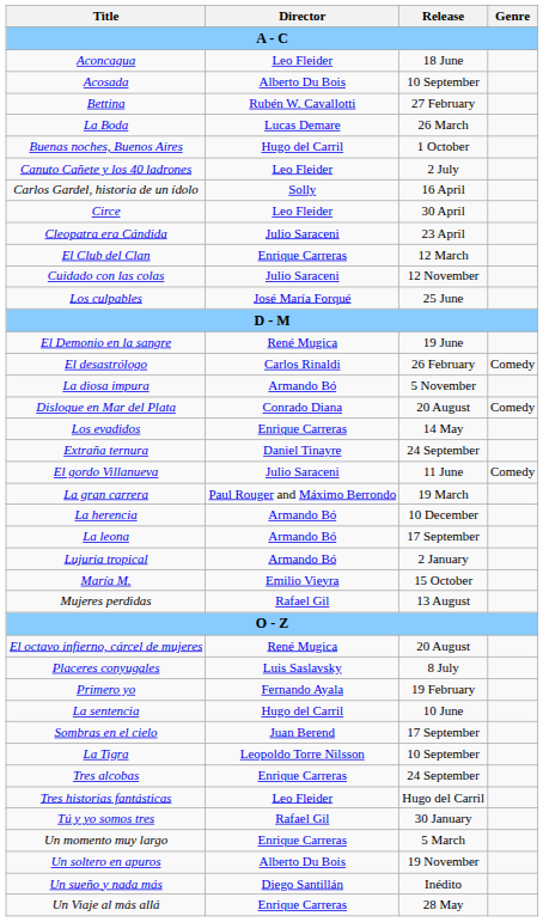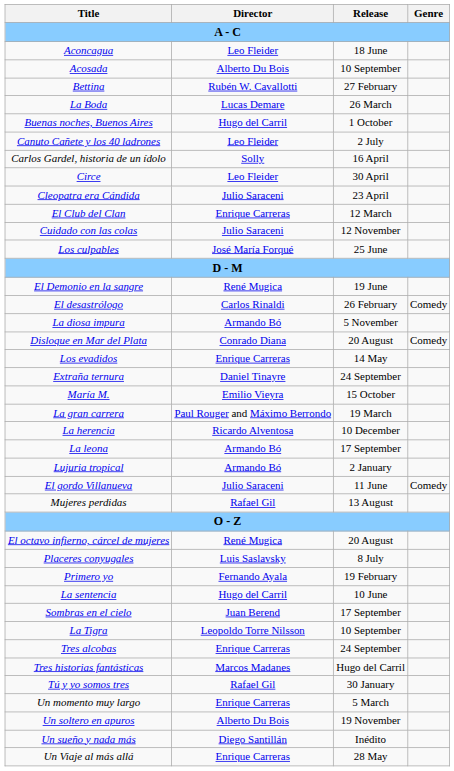 <table class="wikitable" style="margin:1em 0 1em 1em; text-align: center; font-size: 90%;">
 <tr>
 <th scope="col">Title</th>
 <th scope="col">Director</th>
 <th scope="col">Release</th>
 <th scope="col">Genre</th>
 </tr>
 <tr>
 <th colspan="4" style="background:#88ccff; font-size:110%;"><strong>A  -  C</strong></th>
 </tr>
 <tr>
 <td><em><a href='#'>Aconcagua</a></em></td>
 <td><a href='#'>Leo Fleider</a></td>
 <td>18 June</td>
 <td></td>
 </tr>
 <tr>
 <td><em><a href='#'>Acosada</a></em></td>
 <td><a href='#'>Alberto Du Bois</a></td>
 <td>10 September</td>
 <td></td>
 </tr>
 <tr>
 <td><em><a href='#'>Bettina</a></em></td>
 <td><a href='#'>Rubén W. Cavallotti</a></td>
 <td>27 February</td>
 <td></td>
 </tr>
 <tr>
 <td><em><a href='#'>La Boda</a></em></td>
 <td><a href='#'>Lucas Demare</a></td>
 <td>26 March</td>
 <td></td>
 </tr>
 <tr>
 <td><em><a href='#'>Buenas noches, Buenos Aires</a></em></td>
 <td><a href='#'>Hugo del Carril</a></td>
 <td>1 October</td>
 <td></td>
 </tr>
 <tr>
 <td><em><a href='#'>Canuto Cañete y los 40 ladrones</a></em></td>
 <td><a href='#'>Leo Fleider</a></td>
 <td>2 July</td>
 <td></td>
 </tr>
 <tr>
 <td><em>Carlos Gardel, historia de un ídolo</em></td>
 <td><a href='#'>Solly</a></td>
 <td>16 April</td>
 <td></td>
 </tr>
 <tr>
 <td><em><a href='#'>Circe</a></em></td>
 <td><a href='#'>Leo Fleider</a></td>
 <td>30 April</td>
 <td></td>
 </tr>
 <tr>
 <td><em><a href='#'>Cleopatra era Cándida</a></em></td>
 <td><a href='#'>Julio Saraceni</a></td>
 <td>23 April</td>
 <td></td>
 </tr>
 <tr>
 <td><em><a href='#'>El Club del Clan</a></em></td>
 <td><a href='#'>Enrique Carreras</a></td>
 <td>12 March</td>
 <td></td>
 </tr>
 <tr>
 <td><em><a href='#'>Cuidado con las colas</a></em></td>
 <td><a href='#'>Julio Saraceni</a></td>
 <td>12 November</td>
 <td></td>
 </tr>
 <tr>
 <td><em><a href='#'>Los culpables</a></em></td>
 <td><a href='#'>José María Forqué</a></td>
 <td>25 June</td>
 <td></td>
 </tr>
 <tr>
 <th colspan="4" style="background:#88ccff; font-size:110%;"><strong>D   -   M</strong></th>
 </tr>
 <tr>
 <td><em><a href='#'>El Demonio en la sangre</a></em></td>
 <td><a href='#'>René Mugica</a></td>
 <td>19 June</td>
 <td></td>
 </tr>
 <tr>
 <td><em><a href='#'>El desastrólogo</a></em></td>
 <td><a href='#'>Carlos Rinaldi</a></td>
 <td>26 February</td>
 <td>Comedy</td>
 </tr>
 <tr>
 <td><em><a href='#'>La diosa impura</a></em></td>
 <td><a href='#'>Armando Bó</a></td>
 <td>5 November</td>
 <td></td>
 </tr>
 <tr>
 <td><em><a href='#'>Disloque en Mar del Plata</a></em></td>
 <td><a href='#'>Conrado Diana</a></td>
 <td>20 August</td>
 <td>Comedy</td>
 </tr>
 <tr>
 <td><em><a href='#'>Los evadidos</a></em></td>
 <td><a href='#'>Enrique Carreras</a></td>
 <td>14 May</td>
 <td></td>
 </tr>
 <tr>
 <td><em><a href='#'>Extraña ternura</a></em></td>
 <td><a href='#'>Daniel Tinayre</a></td>
 <td>24 September</td>
 <td></td>
 </tr>
 <tr>
-<td><em><a href='#'>El gordo Villanueva</a></em></td>
-<td><a href='#'>Julio Saraceni</a></td>
-<td>11 June</td>
-<td>Comedy</td>
+<td><em><a href='#'>María M.</a></em></td>
+<td><a href='#'>Emilio Vieyra</a></td>
+<td>15 October</td>
+<td></td>
 </tr>
 <tr>
 <td><em><a href='#'>La gran carrera</a></em></td>
 <td><a href='#'>Paul Rouger</a> and <a href='#'>Máximo Berrondo</a></td>
 <td>19 March</td>
 <td></td>
 </tr>
 <tr>
 <td><em><a href='#'>La herencia</a></em></td>
-<td><a href='#'>Armando Bó</a></td>
+<td><a href='#'>Ricardo Alventosa</a></td>
 <td>10 December</td>
 <td></td>
 </tr>
 <tr>
 <td><em><a href='#'>La leona</a></em></td>
 <td><a href='#'>Armando Bó</a></td>
 <td>17 September</td>
 <td></td>
 </tr>
 <tr>
 <td><em><a href='#'>Lujuria tropical</a></em></td>
 <td><a href='#'>Armando Bó</a></td>
 <td>2 January</td>
 <td></td>
 </tr>
 <tr>
-<td><em><a href='#'>María M.</a></em></td>
-<td><a href='#'>Emilio Vieyra</a></td>
-<td>15 October</td>
-<td></td>
+<td><em><a href='#'>El gordo Villanueva</a></em></td>
+<td><a href='#'>Julio Saraceni</a></td>
+<td>11 June</td>
+<td>Comedy</td>
 </tr>
 <tr>
 <td><em>Mujeres perdidas</em></td>
 <td><a href='#'>Rafael Gil</a></td>
 <td>13 August</td>
 <td></td>
 </tr>
 <tr>
 <th colspan="4" style="background:#88ccff; font-size:110%;"><strong>O   -   Z</strong></th>
 </tr>
 <tr>
 <td><em><a href='#'>El octavo infierno, cárcel de mujeres</a></em></td>
 <td><a href='#'>René Mugica</a></td>
 <td>20 August</td>
 <td></td>
 </tr>
 <tr>
 <td><em><a href='#'>Placeres conyugales</a></em></td>
 <td><a href='#'>Luis Saslavsky</a></td>
 <td>8 July</td>
 <td></td>
 </tr>
 <tr>
 <td><em><a href='#'>Primero yo</a></em></td>
 <td><a href='#'>Fernando Ayala</a></td>
 <td>19 February</td>
 <td></td>
 </tr>
 <tr>
 <td><em><a href='#'>La sentencia</a></em></td>
 <td><a href='#'>Hugo del Carril</a></td>
 <td>10 June</td>
 <td></td>
 </tr>
 <tr>
 <td><em><a href='#'>Sombras en el cielo</a></em></td>
 <td><a href='#'>Juan Berend</a></td>
 <td>17 September</td>
 <td></td>
 </tr>
 <tr>
 <td><em><a href='#'>La Tigra</a></em></td>
 <td><a href='#'>Leopoldo Torre Nilsson</a></td>
 <td>10 September</td>
 <td></td>
 </tr>
 <tr>
 <td><em><a href='#'>Tres alcobas</a></em></td>
 <td><a href='#'>Enrique Carreras</a></td>
 <td>24 September</td>
 <td></td>
 </tr>
 <tr>
 <td><em><a href='#'>Tres historias fantásticas</a></em></td>
-<td><a href='#'>Leo Fleider</a></td>
+<td><a href='#'>Marcos Madanes</a></td>
 <td>Hugo del Carril</td>
 <td></td>
 </tr>
 <tr>
 <td><em><a href='#'>Tú y yo somos tres</a></em></td>
 <td><a href='#'>Rafael Gil</a></td>
 <td>30 January</td>
 <td></td>
 </tr>
 <tr>
 <td><em>Un momento muy largo</em></td>
 <td><a href='#'>Enrique Carreras</a></td>
 <td>5 March</td>
 <td></td>
 </tr>
 <tr>
 <td><em><a href='#'>Un soltero en apuros</a></em></td>
 <td><a href='#'>Alberto Du Bois</a></td>
 <td>19 November</td>
 <td></td>
 </tr>
 <tr>
 <td><em><a href='#'>Un sueño y nada más</a></em></td>
 <td><a href='#'>Diego Santillán</a></td>
 <td>Inédito</td>
 <td></td>
 </tr>
 <tr>
 <td><em>Un Viaje al más allá</em></td>
 <td><a href='#'>Enrique Carreras</a></td>
 <td>28 May</td>
 <td></td>
 </tr>
 </table>
